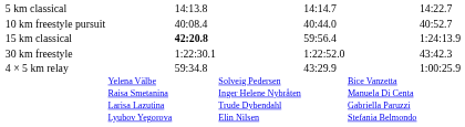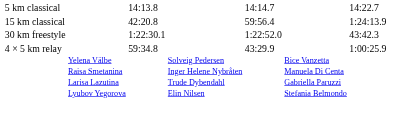 <table>
 <tr valign="top">
 <td>5 km classical<br></td>
 <td></td>
 <td>14:13.8</td>
 <td></td>
 <td>14:14.7</td>
 <td></td>
 <td>14:22.7</td>
 </tr>
 <tr valign="top">
-<td>10 km freestyle pursuit<br></td>
-<td></td>
-<td>40:08.4</td>
-<td></td>
-<td>40:44.0</td>
-<td></td>
-<td>40:52.7</td>
-</tr>
-<tr valign="top">
 <td>15 km classical<br></td>
 <td></td>
-<td><strong>42:20.8</strong></td>
+<td>42:20.8</td>
 <td></td>
 <td>59:56.4</td>
 <td></td>
 <td>1:24:13.9</td>
 </tr>
 <tr valign="top">
 <td>30 km freestyle<br></td>
 <td></td>
 <td>1:22:30.1</td>
 <td></td>
 <td>1:22:52.0</td>
 <td></td>
 <td>43:42.3</td>
 </tr>
 <tr valign="top">
 <td>4 × 5 km relay<br></td>
 <td><br><small><a href='#'>Yelena Välbe</a><br><a href='#'>Raisa Smetanina</a><br><a href='#'>Larisa Lazutina</a><br><a href='#'>Lyubov Yegorova</a></small></td>
 <td>59:34.8</td>
 <td><br><small><a href='#'>Solveig Pedersen</a><br><a href='#'>Inger Helene Nybråten</a><br><a href='#'>Trude Dybendahl</a><br><a href='#'>Elin Nilsen</a></small></td>
 <td>43:29.9</td>
 <td><br><small><a href='#'>Bice Vanzetta</a><br><a href='#'>Manuela Di Centa</a><br><a href='#'>Gabriella Paruzzi</a><br><a href='#'>Stefania Belmondo</a></small></td>
 <td>1:00:25.9</td>
 </tr>
 </table>
